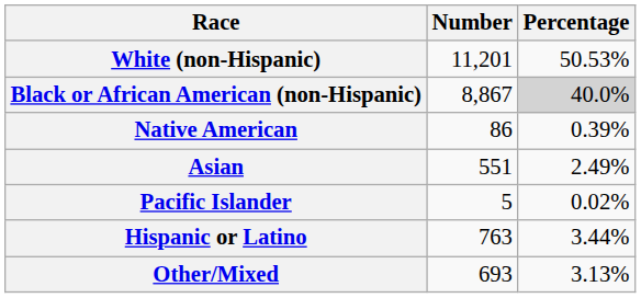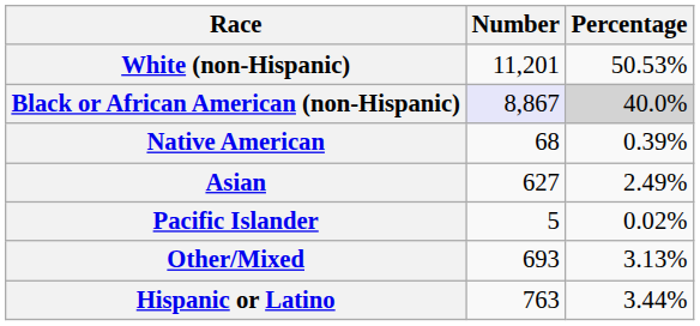 <table class="wikitable" style="text-align:right">
 <tr>
 <th scope="col">Race</th>
 <th scope="col">Number</th>
 <th scope="col">Percentage</th>
 </tr>
 <tr>
 <th scope="row"><a href='#'>White</a> (non-Hispanic)</th>
 <td>11,201</td>
 <td>50.53%</td>
 </tr>
 <tr>
 <th scope="row"><a href='#'>Black or African American</a> (non-Hispanic)</th>
-<td>8,867</td>
+<td style="background: lavender;">8,867</td>
 <td style="background: lightgrey;">40.0%</td>
 </tr>
 <tr>
 <th scope="row"><a href='#'>Native American</a></th>
-<td>86</td>
+<td>68</td>
 <td>0.39%</td>
 </tr>
 <tr>
 <th scope="row"><a href='#'>Asian</a></th>
-<td>551</td>
+<td>627</td>
 <td>2.49%</td>
 </tr>
 <tr>
 <th scope="row"><a href='#'>Pacific Islander</a></th>
 <td>5</td>
 <td>0.02%</td>
 </tr>
 <tr>
+<th scope="row"><a href='#'>Other/Mixed</a></th>
+<td>693</td>
+<td>3.13%</td>
+</tr>
+<tr>
 <th scope="row"><a href='#'>Hispanic</a> or <a href='#'>Latino</a></th>
 <td>763</td>
 <td>3.44%</td>
 </tr>
-<tr>
-<th scope="row"><a href='#'>Other/Mixed</a></th>
-<td>693</td>
-<td>3.13%</td>
-</tr>
 </table>
